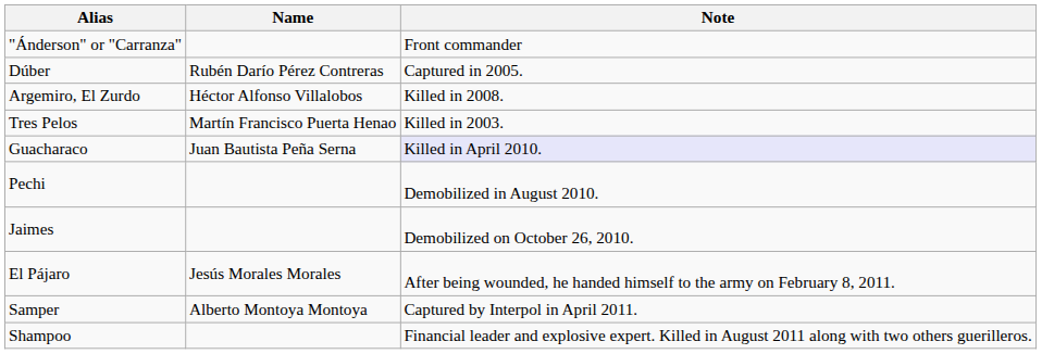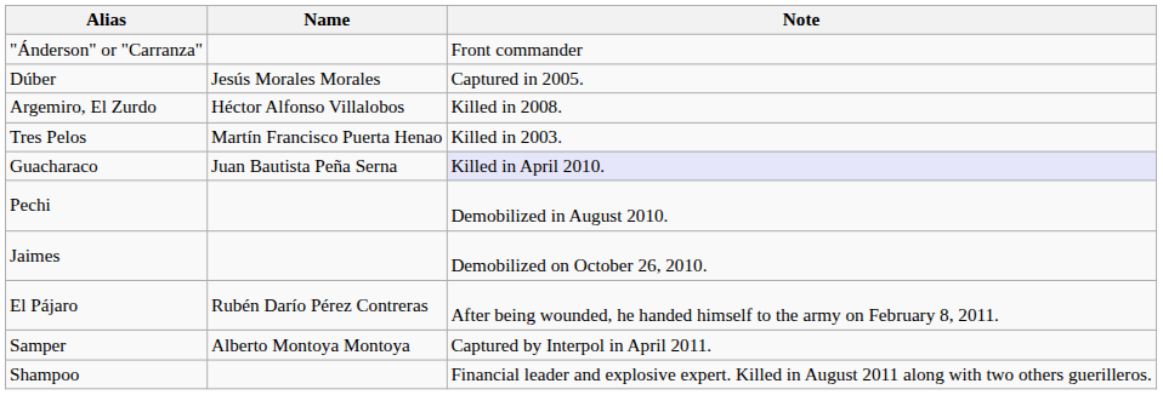 <table class="wikitable">
 <tr>
 <th>Alias</th>
 <th>Name</th>
 <th>Note</th>
 </tr>
 <tr>
 <td>"Ánderson" or "Carranza"</td>
 <td></td>
 <td>Front commander</td>
 </tr>
 <tr>
 <td>Dúber</td>
-<td>Rubén Darío Pérez Contreras</td>
+<td>Jesús Morales Morales</td>
 <td>Captured in 2005.</td>
 </tr>
 <tr>
 <td>Argemiro, El Zurdo</td>
 <td>Héctor Alfonso Villalobos</td>
 <td>Killed in 2008.</td>
 </tr>
 <tr>
 <td>Tres Pelos</td>
 <td>Martín Francisco Puerta Henao</td>
 <td>Killed in 2003.</td>
 </tr>
 <tr>
 <td>Guacharaco</td>
 <td>Juan Bautista Peña Serna</td>
 <td style="background: lavender;">Killed in April 2010.</td>
 </tr>
 <tr>
 <td>Pechi</td>
 <td></td>
 <td><br>Demobilized in August 2010.</td>
 </tr>
 <tr>
 <td>Jaimes</td>
 <td></td>
 <td><br>Demobilized on October 26, 2010.</td>
 </tr>
 <tr>
 <td>El Pájaro</td>
-<td>Jesús Morales Morales</td>
+<td>Rubén Darío Pérez Contreras</td>
 <td><br>After being wounded, he handed himself to the army on February 8, 2011.</td>
 </tr>
 <tr>
 <td>Samper</td>
 <td>Alberto Montoya Montoya</td>
 <td>Captured by Interpol in April 2011.</td>
 </tr>
 <tr>
 <td>Shampoo</td>
 <td></td>
 <td>Financial leader and explosive expert. Killed in August 2011 along with two others guerilleros.</td>
 </tr>
 </table>
